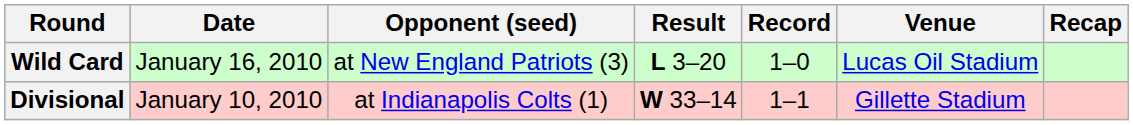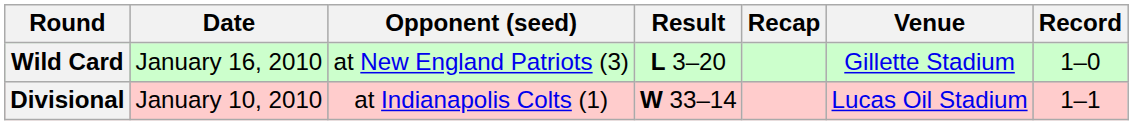 <table class="wikitable" style="text-align:center">
 <tr>
 <th>Round</th>
 <th>Date</th>
 <th>Opponent (seed)</th>
 <th>Result</th>
+<th>Recap</th>
+<th>Venue</th>
 <th>Record</th>
-<th>Venue</th>
-<th>Recap</th>
 </tr>
 <tr style="background:#cfc">
 <th>Wild Card</th>
 <td>January 16, 2010</td>
 <td>at <a href='#'>New England Patriots</a> (3)</td>
 <td><strong>L</strong> 3–20</td>
+<td></td>
+<td><a href='#'>Gillette Stadium</a></td>
 <td>1–0</td>
-<td><a href='#'>Lucas Oil Stadium</a></td>
-<td></td>
 </tr>
 <tr style="background:#fcc">
 <th>Divisional</th>
 <td>January 10, 2010</td>
 <td>at <a href='#'>Indianapolis Colts</a> (1)</td>
 <td><strong>W</strong> 33–14</td>
+<td></td>
+<td><a href='#'>Lucas Oil Stadium</a></td>
 <td>1–1</td>
-<td><a href='#'>Gillette Stadium</a></td>
-<td></td>
 </tr>
 </table>
